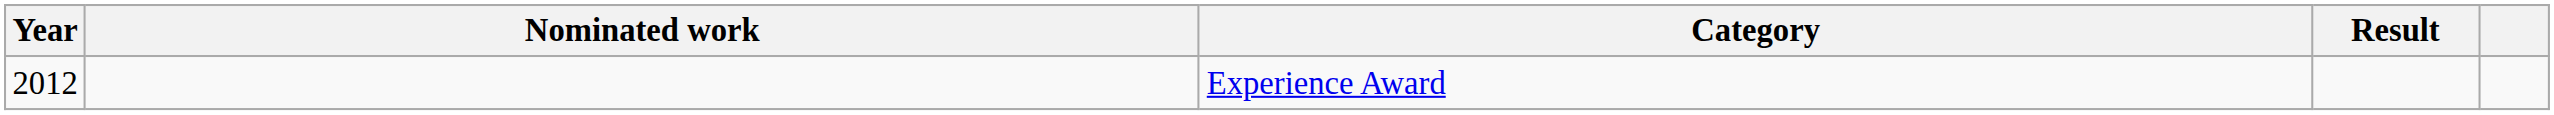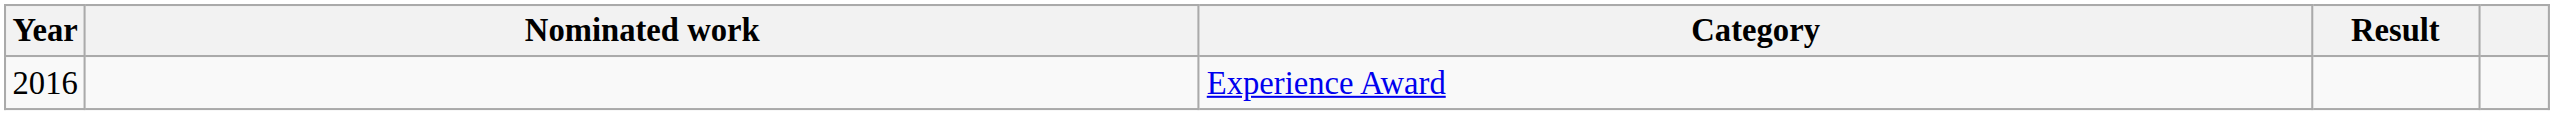 <table class="wikitable sortable">
 <tr>
 <th scope="col" style="width:1em;">Year</th>
 <th scope="col" style="width:39em;">Nominated work</th>
 <th scope="col" style="width:39em;">Category</th>
 <th scope="col" style="width:5em;">Result</th>
 <th scope="col" style="width:2em;" class="unsortable"></th>
 </tr>
 <tr>
-<td>2012</td>
+<td>2016</td>
 <td></td>
 <td><a href='#'>Experience Award</a></td>
 <td></td>
 <td></td>
 </tr>
 </table>
